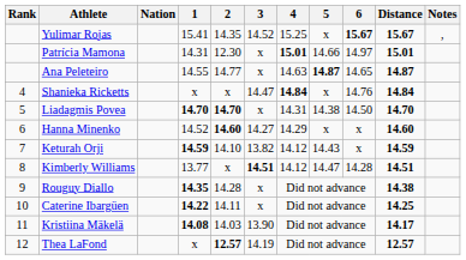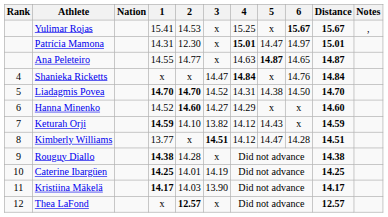 <table class="wikitable sortable" style="text-align:center">
 <tr>
 <th>Rank</th>
 <th>Athlete</th>
 <th>Nation</th>
 <th>1</th>
 <th>2</th>
 <th>3</th>
 <th>4</th>
 <th>5</th>
 <th>6</th>
 <th>Distance</th>
 <th>Notes</th>
 </tr>
 <tr>
 <td></td>
 <td align=left><a href='#'>Yulimar Rojas</a></td>
 <td align=left></td>
 <td>15.41</td>
-<td>14.35</td>
-<td>14.52</td>
+<td>14.53</td>
+<td data-sort-value=1.00>x</td>
 <td>15.25</td>
 <td data-sort-value=1.00>x</td>
 <td><strong>15.67</strong></td>
 <td><strong>15.67</strong></td>
 <td>, </td>
 </tr>
 <tr>
 <td></td>
 <td align=left><a href='#'>Patrícia Mamona</a></td>
 <td align=left></td>
 <td>14.31</td>
 <td>12.30</td>
 <td data-sort-value=1.00>x</td>
 <td><strong>15.01</strong></td>
-<td>14.66</td>
+<td>14.47</td>
 <td>14.97</td>
 <td><strong>15.01</strong></td>
 <td></td>
 </tr>
 <tr>
 <td></td>
 <td align=left><a href='#'>Ana Peleteiro</a></td>
 <td align=left></td>
 <td>14.55</td>
 <td>14.77</td>
 <td data-sort-value=1.00>x</td>
 <td>14.63</td>
 <td><strong>14.87</strong></td>
 <td>14.65</td>
 <td><strong>14.87</strong></td>
 <td></td>
 </tr>
 <tr>
 <td>4</td>
 <td align=left><a href='#'>Shanieka Ricketts</a></td>
 <td align=left></td>
 <td>x</td>
 <td data-sort-value=1.00>x</td>
 <td>14.47</td>
 <td><strong>14.84</strong></td>
 <td data-sort-value=1.00>x</td>
 <td>14.76</td>
 <td><strong>14.84</strong></td>
 <td></td>
 </tr>
 <tr>
 <td>5</td>
 <td align=left><a href='#'>Liadagmis Povea</a></td>
 <td align=left></td>
 <td><strong>14.70</strong></td>
 <td><strong>14.70</strong></td>
-<td data-sort-value=1.00>x</td>
+<td>14.52</td>
 <td>14.31</td>
 <td>14.38</td>
 <td>14.50</td>
 <td><strong>14.70</strong></td>
 <td></td>
 </tr>
 <tr>
 <td>6</td>
 <td align=left><a href='#'>Hanna Minenko</a></td>
 <td align=left></td>
 <td>14.52</td>
 <td><strong>14.60</strong></td>
 <td>14.27</td>
 <td>14.29</td>
 <td data-sort-value=1.00>x</td>
 <td data-sort-value=1.00>x</td>
 <td><strong>14.60</strong></td>
 <td></td>
 </tr>
 <tr>
 <td>7</td>
 <td align=left><a href='#'>Keturah Orji</a></td>
 <td align=left></td>
 <td><strong>14.59</strong></td>
 <td>14.10</td>
 <td>13.82</td>
 <td>14.12</td>
 <td>14.43</td>
 <td data-sort-value=1.00>x</td>
 <td><strong>14.59</strong></td>
 <td></td>
 </tr>
 <tr>
 <td>8</td>
 <td align=left><a href='#'>Kimberly Williams</a></td>
 <td align=left></td>
 <td>13.77</td>
 <td data-sort-value=1.00>x</td>
 <td><strong>14.51</strong></td>
 <td>14.12</td>
 <td>14.47</td>
 <td>14.28</td>
 <td><strong>14.51</strong></td>
 <td></td>
 </tr>
 <tr>
 <td>9</td>
 <td align=left><a href='#'>Rouguy Diallo</a></td>
 <td align=left></td>
-<td><strong>14.35</strong></td>
+<td><strong>14.38</strong></td>
 <td>14.28</td>
 <td data-sort-value=1.00>x</td>
 <td colspan=3>Did not advance</td>
 <td><strong>14.38</strong></td>
 <td></td>
 </tr>
 <tr>
 <td>10</td>
 <td align=left><a href='#'>Caterine Ibargüen</a></td>
 <td align=left></td>
-<td><strong>14.22</strong></td>
-<td>14.11</td>
-<td data-sort-value=1.00>x</td>
+<td><strong>14.25</strong></td>
+<td>14.01</td>
+<td>14.19</td>
 <td colspan=3>Did not advance</td>
 <td><strong>14.25</strong></td>
 <td></td>
 </tr>
 <tr>
 <td>11</td>
 <td align=left><a href='#'>Kristiina Mäkelä</a></td>
 <td align=left></td>
-<td><strong>14.08</strong></td>
+<td><strong>14.17</strong></td>
 <td>14.03</td>
 <td>13.90</td>
 <td colspan=3>Did not advance</td>
 <td><strong>14.17</strong></td>
 <td></td>
 </tr>
 <tr>
 <td>12</td>
 <td align=left><a href='#'>Thea LaFond</a></td>
 <td align=left></td>
 <td>x</td>
 <td><strong>12.57</strong></td>
-<td>14.19</td>
+<td data-sort-value=1.00>x</td>
 <td colspan=3>Did not advance</td>
 <td><strong>12.57</strong></td>
 <td></td>
 </tr>
 </table>
